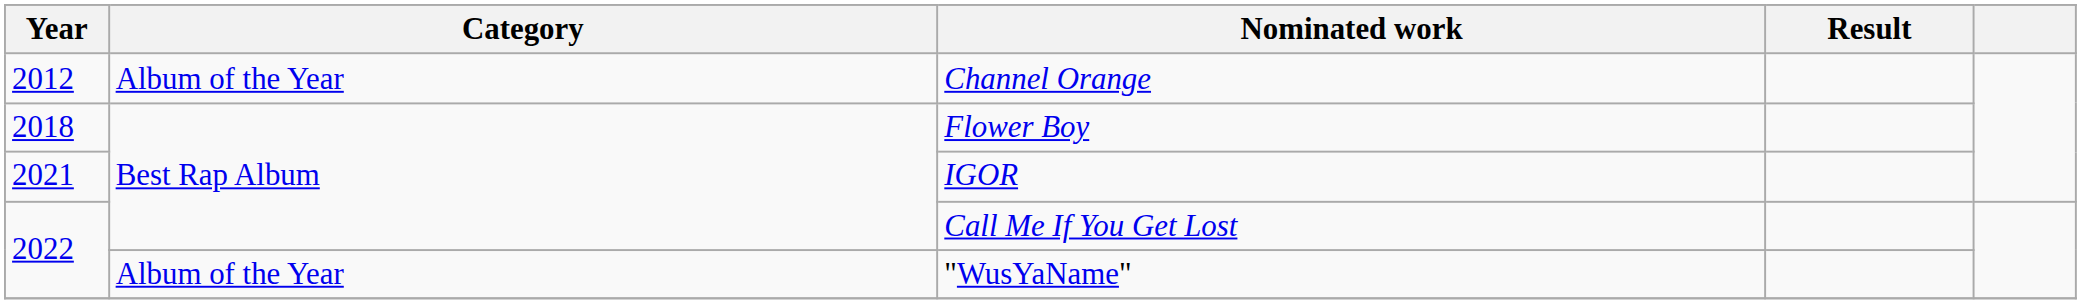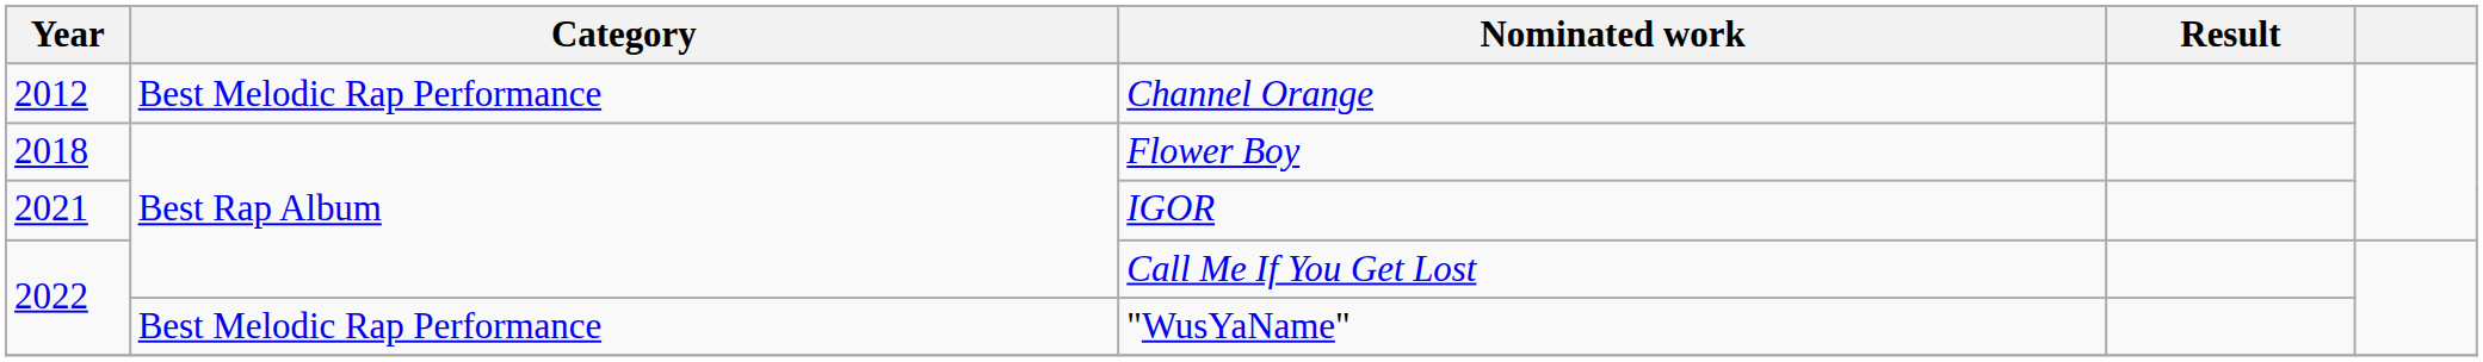 <table class="wikitable plainrowheaders" style="width:85%;">
 <tr>
 <th width=5%>Year</th>
 <th style="width:40%;">Category</th>
 <th style="width:40%;">Nominated work</th>
 <th style="width:10%;">Result</th>
 <th width=5%></th>
 </tr>
 <tr>
 <td><a href='#'>2012</a></td>
-<td><a href='#'>Album of the Year</a></td>
+<td><a href='#'>Best Melodic Rap Performance</a></td>
 <td><em><a href='#'>Channel Orange</a></em> </td>
 <td></td>
 <td align="center" rowspan="3"></td>
 </tr>
 <tr>
 <td><a href='#'>2018</a></td>
 <td rowspan="3"><a href='#'>Best Rap Album</a></td>
 <td><em><a href='#'>Flower Boy</a></em></td>
 <td></td>
 </tr>
 <tr>
 <td><a href='#'>2021</a></td>
 <td><em><a href='#'>IGOR</a></em></td>
 <td></td>
 </tr>
 <tr>
 <td rowspan="2"><a href='#'>2022</a></td>
 <td><em><a href='#'>Call Me If You Get Lost</a></em></td>
 <td></td>
 <td align="center" rowspan="2"></td>
 </tr>
 <tr>
-<td><a href='#'>Album of the Year</a></td>
+<td><a href='#'>Best Melodic Rap Performance</a></td>
 <td>"<a href='#'>WusYaName</a>" </td>
 <td></td>
 </tr>
 <tr>
 </tr>
 </table>
